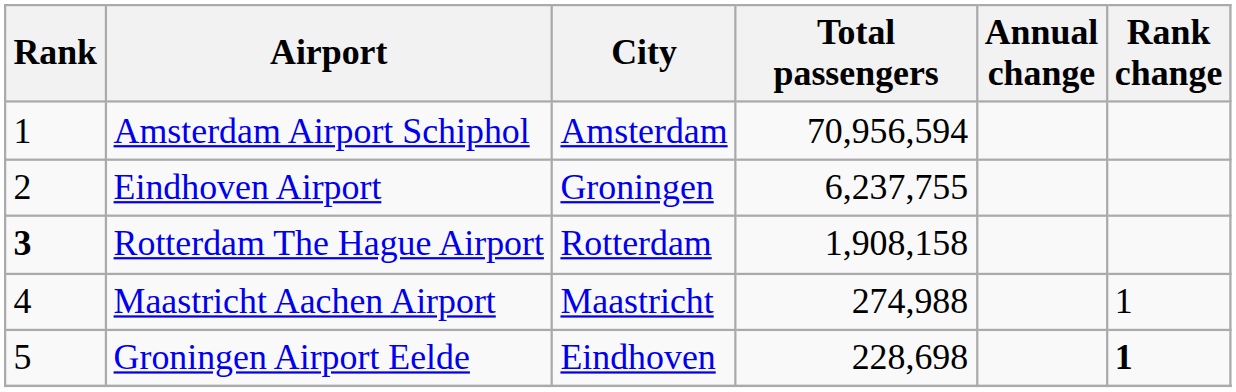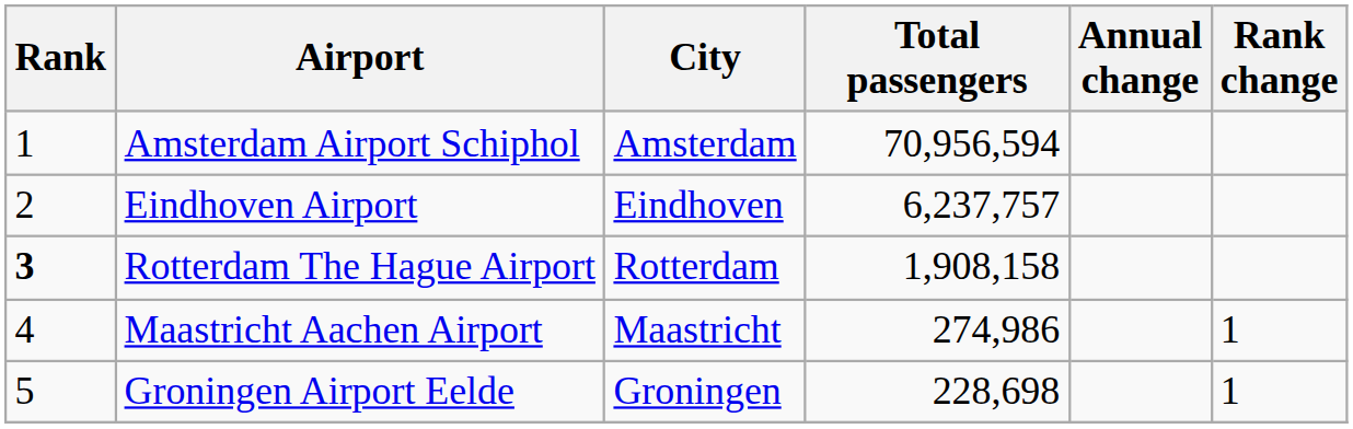 <table class="wikitable">
 <tr>
 <th>Rank</th>
 <th>Airport</th>
 <th>City</th>
 <th style="width:100px">Total<br>passengers</th>
 <th>Annual<br>change</th>
 <th>Rank<br>change</th>
 </tr>
 <tr>
 <td>1</td>
 <td><a href='#'>Amsterdam Airport Schiphol</a></td>
 <td><a href='#'>Amsterdam</a></td>
 <td align="right">70,956,594</td>
 <td></td>
 <td></td>
 </tr>
 <tr>
 <td>2</td>
 <td><a href='#'>Eindhoven Airport</a></td>
-<td><a href='#'>Groningen</a></td>
-<td align="right">6,237,755</td>
+<td><a href='#'>Eindhoven</a></td>
+<td align="right">6,237,757</td>
 <td></td>
 <td></td>
 </tr>
 <tr>
 <td><strong>3</strong></td>
 <td><a href='#'>Rotterdam The Hague Airport</a></td>
 <td><a href='#'>Rotterdam</a></td>
 <td align="right">1,908,158</td>
 <td></td>
 <td></td>
 </tr>
 <tr>
 <td>4</td>
 <td><a href='#'>Maastricht Aachen Airport</a></td>
 <td><a href='#'>Maastricht</a></td>
-<td align="right">274,988</td>
+<td align="right">274,986</td>
 <td></td>
 <td> 1</td>
 </tr>
 <tr>
 <td>5</td>
 <td><a href='#'>Groningen Airport Eelde</a></td>
-<td><a href='#'>Eindhoven</a></td>
+<td><a href='#'>Groningen</a></td>
 <td align="right">228,698</td>
 <td></td>
-<td><strong> 1</strong></td>
+<td> 1</td>
 </tr>
 <tr>
 </tr>
 </table>
